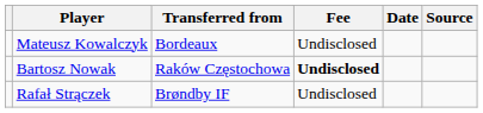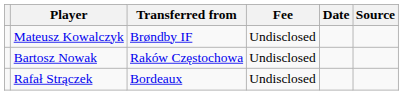 <table class="wikitable plainrowheaders sortable">
 <tr>
 <th></th>
 <th scope="col">Player</th>
 <th>Transferred from</th>
 <th style="width: 80px;">Fee</th>
 <th scope="col">Date</th>
 <th scope="col">Source</th>
 </tr>
 <tr>
 <td align="center"></td>
 <td> <a href='#'>Mateusz Kowalczyk</a></td>
-<td> <a href='#'>Bordeaux</a></td>
+<td> <a href='#'>Brøndby IF</a></td>
 <td>Undisclosed</td>
 <td></td>
 <td></td>
 </tr>
 <tr>
 <td align="center"></td>
 <td> <a href='#'>Bartosz Nowak</a></td>
 <td> <a href='#'>Raków Częstochowa</a></td>
-<td><strong>Undisclosed</strong></td>
+<td>Undisclosed</td>
 <td></td>
 <td></td>
 </tr>
 <tr>
 <td align="center"></td>
 <td> <a href='#'>Rafał Strączek</a></td>
-<td> <a href='#'>Brøndby IF</a></td>
+<td> <a href='#'>Bordeaux</a></td>
 <td>Undisclosed</td>
 <td></td>
 <td></td>
 </tr>
 </table>
